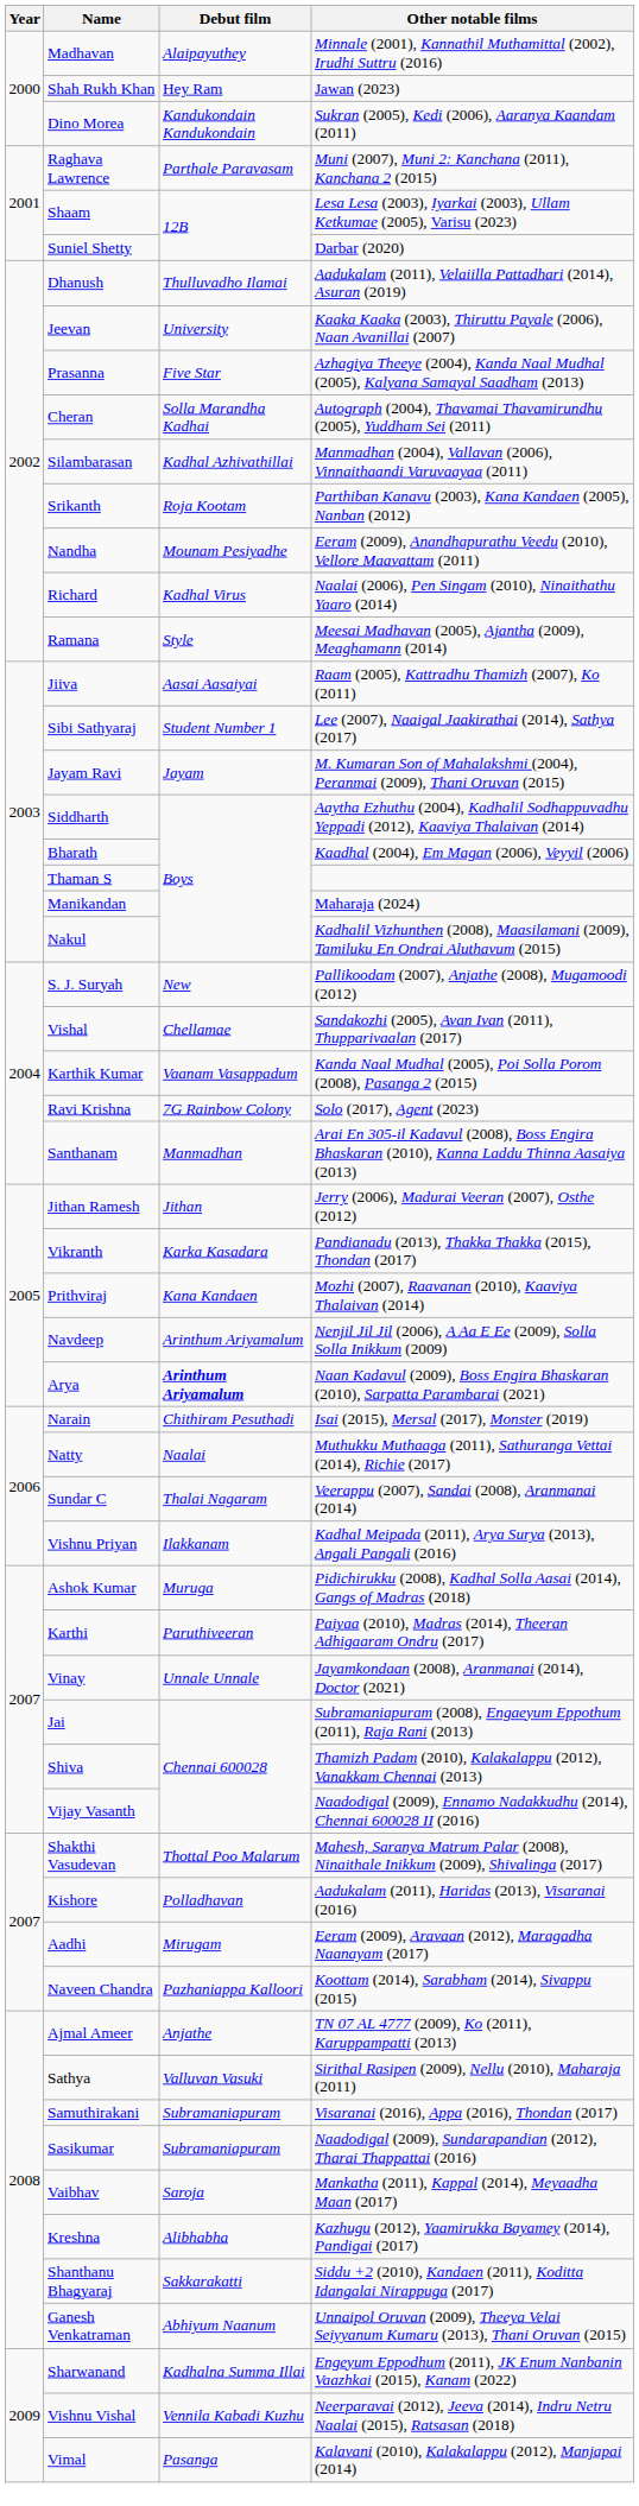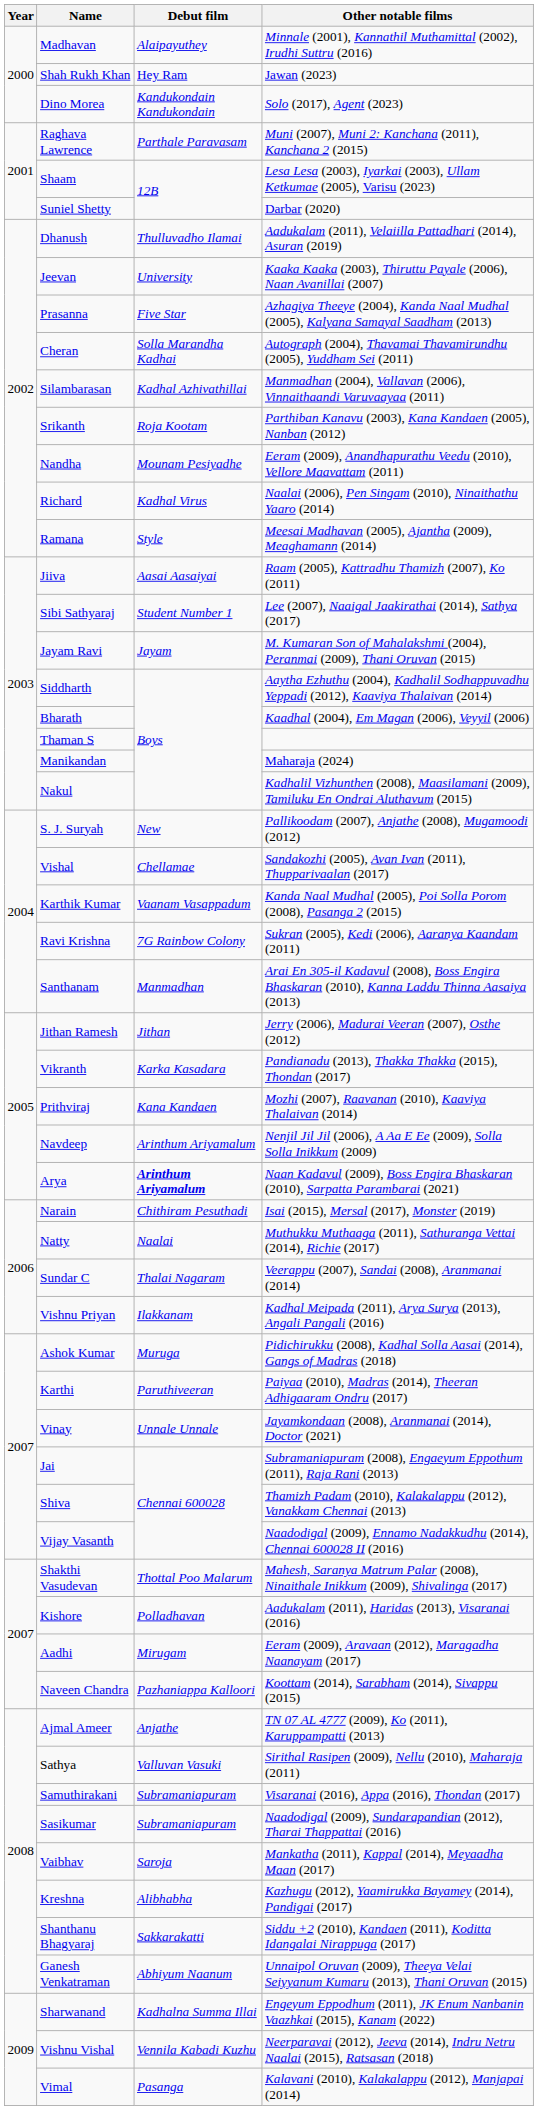 <table class="wikitable sortable" style="font-size:95%;">
 <tr>
 <th>Year</th>
 <th>Name</th>
 <th>Debut film</th>
 <th class=unsortable>Other notable films</th>
 </tr>
 <tr>
 <td rowspan="3">2000</td>
 <td><a href='#'>Madhavan</a></td>
 <td><em><a href='#'>Alaipayuthey</a></em></td>
 <td><em><a href='#'>Minnale</a></em> (2001), <em><a href='#'>Kannathil Muthamittal</a></em> (2002), <em><a href='#'>Irudhi Suttru</a></em> (2016)</td>
 </tr>
 <tr>
 <td><a href='#'>Shah Rukh Khan</a></td>
 <td><a href='#'>Hey Ram</a></td>
 <td><a href='#'>Jawan</a> (2023)</td>
 </tr>
 <tr>
 <td><a href='#'>Dino Morea</a></td>
 <td><em><a href='#'>Kandukondain Kandukondain</a></em></td>
-<td><em><a href='#'>Sukran</a></em> (2005), <em><a href='#'>Kedi</a></em> (2006), <em><a href='#'>Aaranya Kaandam</a></em> (2011)</td>
+<td><em><a href='#'>Solo</a></em> (2017), <em><a href='#'>Agent</a></em> (2023)</td>
 </tr>
 <tr>
 <td rowspan="3">2001</td>
 <td><a href='#'>Raghava Lawrence</a></td>
 <td><em><a href='#'>Parthale Paravasam</a></em></td>
 <td><em><a href='#'>Muni</a></em> (2007), <em><a href='#'>Muni 2: Kanchana</a></em> (2011), <em><a href='#'>Kanchana 2</a></em> (2015)</td>
 </tr>
 <tr>
 <td><a href='#'>Shaam</a></td>
 <td rowspan="2"><em><a href='#'>12B</a></em></td>
 <td><em><a href='#'>Lesa Lesa</a></em> (2003), <em><a href='#'>Iyarkai</a></em> (2003), <em><a href='#'>Ullam Ketkumae</a></em> (2005), <a href='#'>Varisu</a> (2023)</td>
 </tr>
 <tr>
 <td><a href='#'>Suniel Shetty</a></td>
 <td><a href='#'>Darbar</a> (2020)</td>
 </tr>
 <tr>
 <td rowspan="9">2002</td>
 <td><a href='#'>Dhanush</a></td>
 <td><em><a href='#'>Thulluvadho Ilamai</a></em></td>
 <td><em><a href='#'>Aadukalam</a></em> (2011), <em><a href='#'>Velaiilla Pattadhari</a></em> (2014), <em><a href='#'>Asuran</a></em> (2019)</td>
 </tr>
 <tr>
 <td><a href='#'>Jeevan</a></td>
 <td><em><a href='#'>University</a></em></td>
 <td><em><a href='#'>Kaaka Kaaka</a></em> (2003), <em><a href='#'>Thiruttu Payale</a></em> (2006), <em><a href='#'>Naan Avanillai</a></em> (2007)</td>
 </tr>
 <tr>
 <td><a href='#'>Prasanna</a></td>
 <td><em><a href='#'>Five Star</a></em></td>
 <td><em><a href='#'>Azhagiya Theeye</a></em> (2004), <em><a href='#'>Kanda Naal Mudhal</a></em> (2005), <em><a href='#'>Kalyana Samayal Saadham</a></em> (2013)</td>
 </tr>
 <tr>
 <td><a href='#'>Cheran</a></td>
 <td><em><a href='#'>Solla Marandha Kadhai</a></em></td>
 <td><em><a href='#'>Autograph</a></em> (2004), <em><a href='#'>Thavamai Thavamirundhu</a></em> (2005), <em><a href='#'>Yuddham Sei</a></em> (2011)</td>
 </tr>
 <tr>
 <td><a href='#'>Silambarasan</a></td>
 <td><em><a href='#'>Kadhal Azhivathillai</a></em></td>
 <td><em><a href='#'>Manmadhan</a></em> (2004), <em><a href='#'>Vallavan</a></em> (2006), <em><a href='#'>Vinnaithaandi Varuvaayaa</a></em> (2011)</td>
 </tr>
 <tr>
 <td><a href='#'>Srikanth</a></td>
 <td><em><a href='#'>Roja Kootam</a></em></td>
 <td><em><a href='#'>Parthiban Kanavu</a></em> (2003), <em><a href='#'>Kana Kandaen</a></em> (2005), <em><a href='#'>Nanban</a></em> (2012)</td>
 </tr>
 <tr>
 <td><a href='#'>Nandha</a></td>
 <td><em><a href='#'>Mounam Pesiyadhe</a></em></td>
 <td><em><a href='#'>Eeram</a></em> (2009), <em><a href='#'>Anandhapurathu Veedu</a></em> (2010), <em><a href='#'>Vellore Maavattam</a></em> (2011)</td>
 </tr>
 <tr>
 <td><a href='#'>Richard</a></td>
 <td><em><a href='#'>Kadhal Virus</a></em></td>
 <td><em><a href='#'>Naalai</a></em> (2006), <em><a href='#'>Pen Singam</a></em> (2010), <em><a href='#'>Ninaithathu Yaaro</a></em> (2014)</td>
 </tr>
 <tr>
 <td><a href='#'>Ramana</a></td>
 <td><em><a href='#'>Style</a></em></td>
 <td><em><a href='#'>Meesai Madhavan</a></em> (2005), <em><a href='#'>Ajantha</a></em> (2009), <em><a href='#'>Meaghamann</a></em> (2014)</td>
 </tr>
 <tr>
 <td rowspan="8">2003</td>
 <td><a href='#'>Jiiva</a></td>
 <td><em><a href='#'>Aasai Aasaiyai</a></em></td>
 <td><em><a href='#'>Raam</a></em> (2005), <em><a href='#'>Kattradhu Thamizh</a></em> (2007), <em><a href='#'>Ko</a></em> (2011)</td>
 </tr>
 <tr>
 <td><a href='#'>Sibi Sathyaraj</a></td>
 <td><em><a href='#'>Student Number 1</a></em></td>
 <td><em><a href='#'>Lee</a></em> (2007), <em><a href='#'>Naaigal Jaakirathai</a></em> (2014), <em><a href='#'>Sathya</a></em> (2017)</td>
 </tr>
 <tr>
 <td><a href='#'>Jayam Ravi</a></td>
 <td><em><a href='#'>Jayam</a></em></td>
 <td><em><a href='#'>M. Kumaran Son of Mahalakshmi </a></em>(2004), <em><a href='#'>Peranmai</a></em> (2009), <em><a href='#'>Thani Oruvan</a></em> (2015)</td>
 </tr>
 <tr>
 <td><a href='#'>Siddharth</a></td>
 <td rowspan="5"><em><a href='#'>Boys</a></em></td>
 <td><em><a href='#'>Aaytha Ezhuthu</a></em> (2004), <em><a href='#'>Kadhalil Sodhappuvadhu Yeppadi</a></em> (2012), <em><a href='#'>Kaaviya Thalaivan</a></em> (2014)</td>
 </tr>
 <tr>
 <td><a href='#'>Bharath</a></td>
 <td><em><a href='#'>Kaadhal</a></em> (2004), <em><a href='#'>Em Magan</a></em> (2006), <em><a href='#'>Veyyil</a></em> (2006)</td>
 </tr>
 <tr>
 <td><a href='#'>Thaman S</a></td>
 <td></td>
 </tr>
 <tr>
 <td><a href='#'>Manikandan</a></td>
 <td><a href='#'>Maharaja</a> (2024)</td>
 </tr>
 <tr>
 <td><a href='#'>Nakul</a></td>
 <td><em><a href='#'>Kadhalil Vizhunthen</a></em> (2008), <em><a href='#'>Maasilamani</a></em> (2009), <em><a href='#'>Tamiluku En Ondrai Aluthavum</a></em> (2015)</td>
 </tr>
 <tr>
 <td rowspan="5">2004</td>
 <td><a href='#'>S. J. Suryah</a></td>
 <td><em><a href='#'>New</a></em></td>
 <td><em><a href='#'>Pallikoodam</a></em> (2007), <em><a href='#'>Anjathe</a></em> (2008), <em><a href='#'>Mugamoodi</a></em> (2012)</td>
 </tr>
 <tr>
 <td><a href='#'>Vishal</a></td>
 <td><em><a href='#'>Chellamae</a></em></td>
 <td><em><a href='#'>Sandakozhi</a></em> (2005), <em><a href='#'>Avan Ivan</a></em> (2011), <em><a href='#'>Thupparivaalan</a></em> (2017)</td>
 </tr>
 <tr>
 <td><a href='#'>Karthik Kumar</a></td>
 <td><em><a href='#'>Vaanam Vasappadum</a></em></td>
 <td><em><a href='#'>Kanda Naal Mudhal</a></em> (2005), <em><a href='#'>Poi Solla Porom</a></em> (2008), <em><a href='#'>Pasanga 2</a></em> (2015)</td>
 </tr>
 <tr>
 <td><a href='#'>Ravi Krishna</a></td>
 <td><em><a href='#'>7G Rainbow Colony</a></em></td>
-<td><em><a href='#'>Solo</a></em> (2017), <em><a href='#'>Agent</a></em> (2023)</td>
+<td><em><a href='#'>Sukran</a></em> (2005), <em><a href='#'>Kedi</a></em> (2006), <em><a href='#'>Aaranya Kaandam</a></em> (2011)</td>
 </tr>
 <tr>
 <td><a href='#'>Santhanam</a></td>
 <td><em><a href='#'>Manmadhan</a></em></td>
 <td><em><a href='#'>Arai En 305-il Kadavul</a></em> (2008), <em><a href='#'>Boss Engira Bhaskaran</a></em> (2010), <em><a href='#'>Kanna Laddu Thinna Aasaiya</a></em> (2013)</td>
 </tr>
 <tr>
 <td rowspan="5">2005</td>
 <td><a href='#'>Jithan Ramesh</a></td>
 <td><em><a href='#'>Jithan</a></em></td>
 <td><em><a href='#'>Jerry</a></em> (2006), <em><a href='#'>Madurai Veeran</a></em> (2007), <em><a href='#'>Osthe</a></em> (2012)</td>
 </tr>
 <tr>
 <td><a href='#'>Vikranth</a></td>
 <td><em><a href='#'>Karka Kasadara</a></em></td>
 <td><em><a href='#'>Pandianadu</a></em> (2013), <em><a href='#'>Thakka Thakka</a></em> (2015), <em><a href='#'>Thondan</a></em> (2017)</td>
 </tr>
 <tr>
 <td><a href='#'>Prithviraj</a></td>
 <td><em><a href='#'>Kana Kandaen</a></em></td>
 <td><em><a href='#'>Mozhi</a></em> (2007), <em><a href='#'>Raavanan</a></em> (2010), <em><a href='#'>Kaaviya Thalaivan</a></em> (2014)</td>
 </tr>
 <tr>
 <td><a href='#'>Navdeep</a></td>
 <td><em><a href='#'>Arinthum Ariyamalum</a></em></td>
 <td><em><a href='#'>Nenjil Jil Jil</a></em> (2006),  <em><a href='#'>A Aa E Ee</a></em> (2009), <em><a href='#'>Solla Solla Inikkum</a></em> (2009)</td>
 </tr>
 <tr>
 <td><a href='#'>Arya</a></td>
 <td><strong><em><a href='#'>Arinthum Ariyamalum</a></em></strong></td>
 <td><em><a href='#'>Naan Kadavul</a></em> (2009), <em><a href='#'>Boss Engira Bhaskaran</a></em> (2010), <em><a href='#'>Sarpatta Parambarai</a></em> (2021)</td>
 </tr>
 <tr>
 <td rowspan="4">2006</td>
 <td><a href='#'>Narain</a></td>
 <td><em><a href='#'>Chithiram Pesuthadi</a></em></td>
 <td><em><a href='#'>Isai</a></em> (2015),  <em><a href='#'>Mersal</a></em> (2017), <em><a href='#'>Monster</a></em> (2019)</td>
 </tr>
 <tr>
 <td><a href='#'>Natty</a></td>
 <td><em><a href='#'>Naalai</a></em></td>
 <td><em><a href='#'>Muthukku Muthaaga</a></em> (2011), <em><a href='#'>Sathuranga Vettai</a></em> (2014), <em><a href='#'>Richie</a></em> (2017)</td>
 </tr>
 <tr>
 <td><a href='#'>Sundar C</a></td>
 <td><em><a href='#'>Thalai Nagaram</a></em></td>
 <td><em><a href='#'>Veerappu</a></em> (2007), <em><a href='#'>Sandai</a></em> (2008), <em><a href='#'>Aranmanai</a></em> (2014)</td>
 </tr>
 <tr>
 <td><a href='#'>Vishnu Priyan</a></td>
 <td><em><a href='#'>Ilakkanam</a></em></td>
 <td><em><a href='#'>Kadhal Meipada</a></em> (2011), <em><a href='#'>Arya Surya</a></em> (2013), <em><a href='#'>Angali Pangali</a></em> (2016)</td>
 </tr>
 <tr>
 <td rowspan="6">2007</td>
 <td><a href='#'>Ashok Kumar</a></td>
 <td><em><a href='#'>Muruga</a></em></td>
 <td><em><a href='#'>Pidichirukku</a></em> (2008), <em><a href='#'>Kadhal Solla Aasai</a></em> (2014), <em><a href='#'>Gangs of Madras</a></em> (2018)</td>
 </tr>
 <tr>
 <td><a href='#'>Karthi</a></td>
 <td><em><a href='#'>Paruthiveeran</a></em></td>
 <td><em><a href='#'>Paiyaa</a></em> (2010), <em><a href='#'>Madras</a></em> (2014), <em><a href='#'>Theeran Adhigaaram Ondru</a></em> (2017)</td>
 </tr>
 <tr>
 <td><a href='#'>Vinay</a></td>
 <td><em><a href='#'>Unnale Unnale</a></em></td>
 <td><em><a href='#'>Jayamkondaan</a></em> (2008), <em><a href='#'>Aranmanai</a></em> (2014), <em><a href='#'>Doctor</a></em> (2021)</td>
 </tr>
 <tr>
 <td><a href='#'>Jai</a></td>
 <td rowspan="3"><em><a href='#'>Chennai 600028</a></em></td>
 <td><em><a href='#'>Subramaniapuram</a></em> (2008), <em><a href='#'>Engaeyum Eppothum</a></em> (2011), <em><a href='#'>Raja Rani</a></em> (2013)</td>
 </tr>
 <tr>
 <td><a href='#'>Shiva</a></td>
 <td><em><a href='#'>Thamizh Padam</a></em> (2010), <em><a href='#'>Kalakalappu</a></em> (2012), <em><a href='#'>Vanakkam Chennai</a></em> (2013)</td>
 </tr>
 <tr>
 <td><a href='#'>Vijay Vasanth</a></td>
 <td><em><a href='#'>Naadodigal</a></em> (2009), <em><a href='#'>Ennamo Nadakkudhu</a></em> (2014), <em><a href='#'>Chennai 600028 II</a></em> (2016)</td>
 </tr>
 <tr>
 <td rowspan="4">2007</td>
 <td><a href='#'>Shakthi Vasudevan</a></td>
 <td><em><a href='#'>Thottal Poo Malarum</a></em></td>
 <td><em><a href='#'>Mahesh, Saranya Matrum Palar</a></em> (2008), <em><a href='#'>Ninaithale Inikkum</a></em> (2009), <em><a href='#'>Shivalinga</a></em> (2017)</td>
 </tr>
 <tr>
 <td><a href='#'>Kishore</a></td>
 <td><em><a href='#'>Polladhavan</a></em></td>
 <td><em><a href='#'>Aadukalam</a></em> (2011), <em><a href='#'>Haridas</a></em> (2013), <em><a href='#'>Visaranai</a></em> (2016)</td>
 </tr>
 <tr>
 <td><a href='#'>Aadhi</a></td>
 <td><em><a href='#'>Mirugam</a></em></td>
 <td><em><a href='#'>Eeram</a></em> (2009), <em><a href='#'>Aravaan</a></em> (2012), <em><a href='#'>Maragadha Naanayam</a></em> (2017)</td>
 </tr>
 <tr>
 <td><a href='#'>Naveen Chandra</a></td>
 <td><em><a href='#'>Pazhaniappa Kalloori</a></em></td>
 <td><em><a href='#'>Koottam</a></em> (2014), <em><a href='#'>Sarabham</a></em> (2014), <em><a href='#'>Sivappu</a></em> (2015)</td>
 </tr>
 <tr>
 <td rowspan="8">2008</td>
 <td><a href='#'>Ajmal Ameer</a></td>
 <td><em><a href='#'>Anjathe</a></em></td>
 <td><em><a href='#'>TN 07 AL 4777</a></em> (2009), <em><a href='#'>Ko</a></em> (2011), <em><a href='#'>Karuppampatti</a></em> (2013)</td>
 </tr>
 <tr>
 <td>Sathya</td>
 <td><em><a href='#'>Valluvan Vasuki</a></em></td>
 <td><em><a href='#'>Sirithal Rasipen</a></em> (2009), <em><a href='#'>Nellu</a></em> (2010), <em><a href='#'>Maharaja</a></em> (2011)</td>
 </tr>
 <tr>
 <td><a href='#'>Samuthirakani</a></td>
 <td><em><a href='#'>Subramaniapuram</a></em></td>
 <td><em><a href='#'>Visaranai</a></em> (2016), <em><a href='#'>Appa</a></em> (2016), <em><a href='#'>Thondan</a></em> (2017)</td>
 </tr>
 <tr>
 <td><a href='#'>Sasikumar</a></td>
 <td><em><a href='#'>Subramaniapuram</a></em></td>
 <td><em><a href='#'>Naadodigal</a></em> (2009), <em><a href='#'>Sundarapandian</a></em> (2012), <em><a href='#'>Tharai Thappattai</a></em> (2016)</td>
 </tr>
 <tr>
 <td><a href='#'>Vaibhav</a></td>
 <td><em><a href='#'>Saroja</a></em></td>
 <td><em><a href='#'>Mankatha</a></em> (2011), <em><a href='#'>Kappal</a></em> (2014), <em><a href='#'>Meyaadha Maan</a></em> (2017)</td>
 </tr>
 <tr>
 <td><a href='#'>Kreshna</a></td>
 <td><em><a href='#'>Alibhabha</a></em></td>
 <td><em><a href='#'>Kazhugu</a></em> (2012), <em><a href='#'>Yaamirukka Bayamey</a></em> (2014), <em><a href='#'>Pandigai</a></em> (2017)</td>
 </tr>
 <tr>
 <td><a href='#'>Shanthanu Bhagyaraj</a></td>
 <td><em><a href='#'>Sakkarakatti</a></em></td>
 <td><em><a href='#'>Siddu +2</a></em> (2010), <em><a href='#'>Kandaen</a></em> (2011), <em><a href='#'>Koditta Idangalai Nirappuga</a></em> (2017)</td>
 </tr>
 <tr>
 <td><a href='#'>Ganesh Venkatraman</a></td>
 <td><em><a href='#'>Abhiyum Naanum</a></em></td>
 <td><em><a href='#'>Unnaipol Oruvan</a></em> (2009), <em><a href='#'>Theeya Velai Seiyyanum Kumaru</a></em> (2013), <em><a href='#'>Thani Oruvan</a></em> (2015)</td>
 </tr>
 <tr>
 <td rowspan="3">2009</td>
 <td><a href='#'>Sharwanand</a></td>
 <td><em><a href='#'>Kadhalna Summa Illai</a></em></td>
 <td><em><a href='#'>Engeyum Eppodhum</a></em> (2011), <em><a href='#'>JK Enum Nanbanin Vaazhkai</a></em> (2015), <em><a href='#'>Kanam</a></em> (2022)</td>
 </tr>
 <tr>
 <td><a href='#'>Vishnu Vishal</a></td>
 <td><em><a href='#'>Vennila Kabadi Kuzhu</a></em></td>
 <td><em><a href='#'>Neerparavai</a></em> (2012), <em><a href='#'>Jeeva</a></em> (2014), <em><a href='#'>Indru Netru Naalai</a></em> (2015), <em><a href='#'>Ratsasan</a></em> (2018)</td>
 </tr>
 <tr>
 <td><a href='#'>Vimal</a></td>
 <td><em><a href='#'>Pasanga</a></em></td>
 <td><em><a href='#'>Kalavani</a></em> (2010), <em><a href='#'>Kalakalappu</a></em> (2012), <em><a href='#'>Manjapai</a></em> (2014)</td>
 </tr>
 </table>
